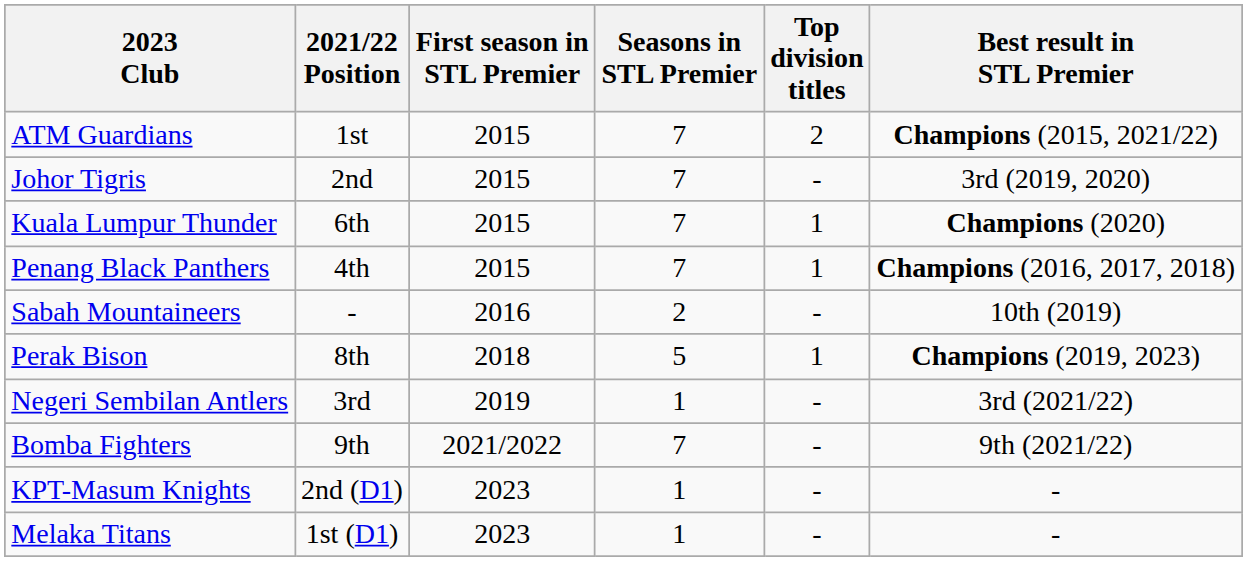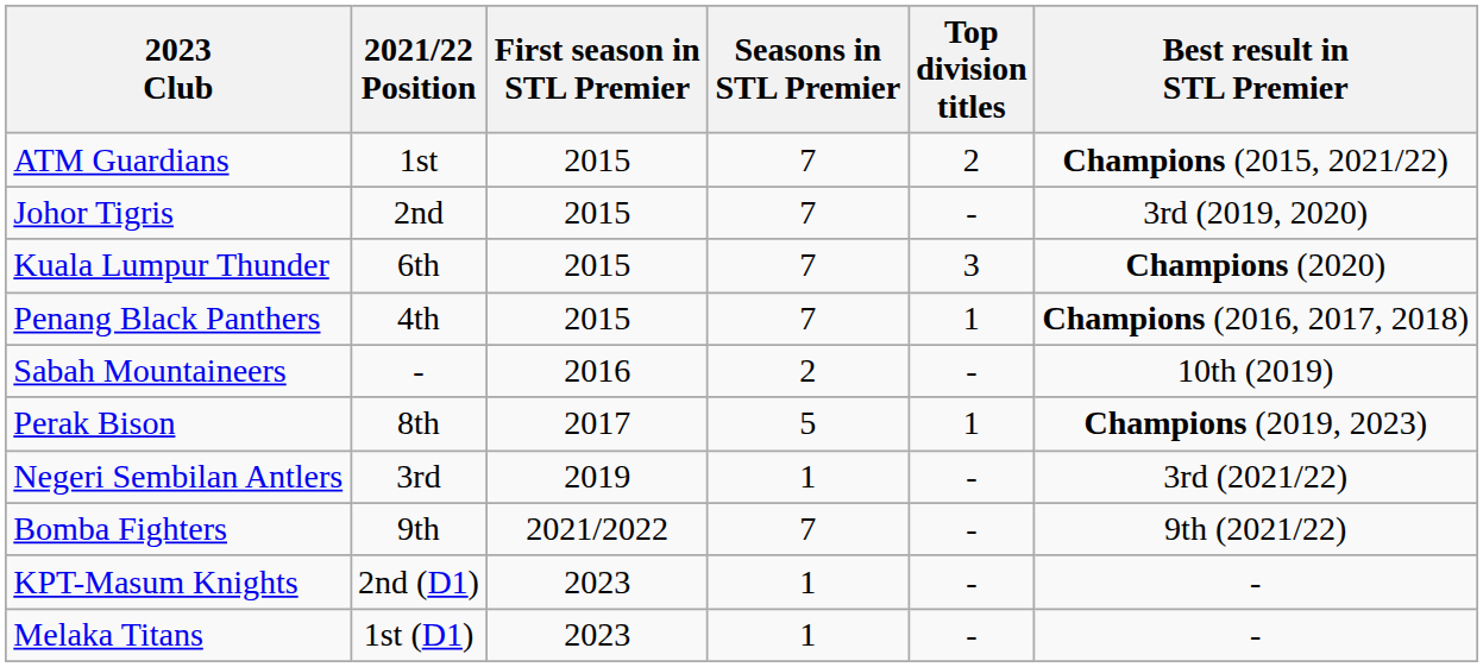 <table class="wikitable sortable" style="text-align:center">
 <tr>
 <th>2023<br>Club</th>
 <th>2021/22<br>Position</th>
 <th>First season in<br>STL Premier</th>
 <th>Seasons in<br>STL Premier</th>
 <th>Top<br>division<br>titles</th>
 <th>Best result in<br>STL Premier</th>
 </tr>
 <tr>
 <td style="text-align:left"><a href='#'>ATM Guardians</a></td>
 <td>1st</td>
 <td>2015</td>
 <td>7</td>
 <td>2</td>
 <td><strong>Champions</strong> (2015, 2021/22)</td>
 </tr>
 <tr>
 <td style="text-align:left"><a href='#'>Johor Tigris</a></td>
 <td>2nd</td>
 <td>2015</td>
 <td>7</td>
 <td>-</td>
 <td>3rd (2019, 2020)</td>
 </tr>
 <tr>
 <td style="text-align:left"><a href='#'>Kuala Lumpur Thunder</a></td>
 <td>6th</td>
 <td>2015</td>
 <td>7</td>
-<td>1</td>
+<td>3</td>
 <td><strong>Champions</strong> (2020)</td>
 </tr>
 <tr>
 <td style="text-align:left"><a href='#'>Penang Black Panthers</a></td>
 <td>4th</td>
 <td>2015</td>
 <td>7</td>
 <td>1</td>
 <td><strong>Champions</strong> (2016, 2017, 2018)</td>
 </tr>
 <tr>
 <td style="text-align:left"><a href='#'>Sabah Mountaineers</a></td>
 <td>-</td>
 <td>2016</td>
 <td>2</td>
 <td>-</td>
 <td>10th (2019)</td>
 </tr>
 <tr>
 <td style="text-align:left"><a href='#'>Perak Bison</a></td>
 <td>8th</td>
-<td>2018</td>
+<td>2017</td>
 <td>5</td>
 <td>1</td>
 <td><strong>Champions</strong> (2019, 2023)</td>
 </tr>
 <tr>
 <td style="text-align:left"><a href='#'>Negeri Sembilan Antlers</a></td>
 <td>3rd</td>
 <td>2019</td>
 <td>1</td>
 <td>-</td>
 <td>3rd (2021/22)</td>
 </tr>
 <tr>
 <td style="text-align:left"><a href='#'>Bomba Fighters</a></td>
 <td>9th</td>
 <td>2021/2022</td>
 <td>7</td>
 <td>-</td>
 <td>9th (2021/22)</td>
 </tr>
 <tr>
 <td style="text-align:left"><a href='#'>KPT-Masum Knights</a></td>
 <td>2nd (<a href='#'>D1</a>)</td>
 <td>2023</td>
 <td>1</td>
 <td>-</td>
 <td>-</td>
 </tr>
 <tr>
 <td style="text-align:left"><a href='#'>Melaka Titans</a></td>
 <td>1st (<a href='#'>D1</a>)</td>
 <td>2023</td>
 <td>1</td>
 <td>-</td>
 <td>-</td>
 </tr>
 </table>
